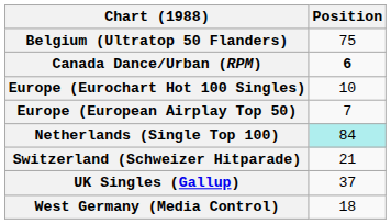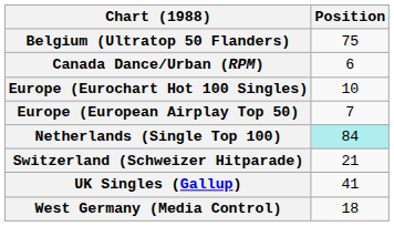 <table class="wikitable sortable plainrowheaders" style="text-align:center">
 <tr>
 <th scope="col">Chart (1988)</th>
 <th scope="col">Position</th>
 </tr>
 <tr>
 <th scope="row">Belgium (Ultratop 50 Flanders)</th>
 <td>75</td>
 </tr>
 <tr>
 <th scope="row">Canada Dance/Urban (<em>RPM</em>)</th>
-<td><strong>6</strong></td>
+<td>6</td>
 </tr>
 <tr>
 <th scope="row">Europe (Eurochart Hot 100 Singles)</th>
 <td>10</td>
 </tr>
 <tr>
 <th scope="row">Europe (European Airplay Top 50)</th>
 <td>7</td>
 </tr>
 <tr>
 <th scope="row">Netherlands (Single Top 100)</th>
 <td style="background: paleturquoise;">84</td>
 </tr>
 <tr>
 <th scope="row">Switzerland (Schweizer Hitparade)</th>
 <td>21</td>
 </tr>
 <tr>
 <th scope="row">UK Singles (<a href='#'>Gallup</a>)</th>
-<td>37</td>
+<td>41</td>
 </tr>
 <tr>
 <th scope="row">West Germany (Media Control)</th>
 <td>18</td>
 </tr>
 </table>
